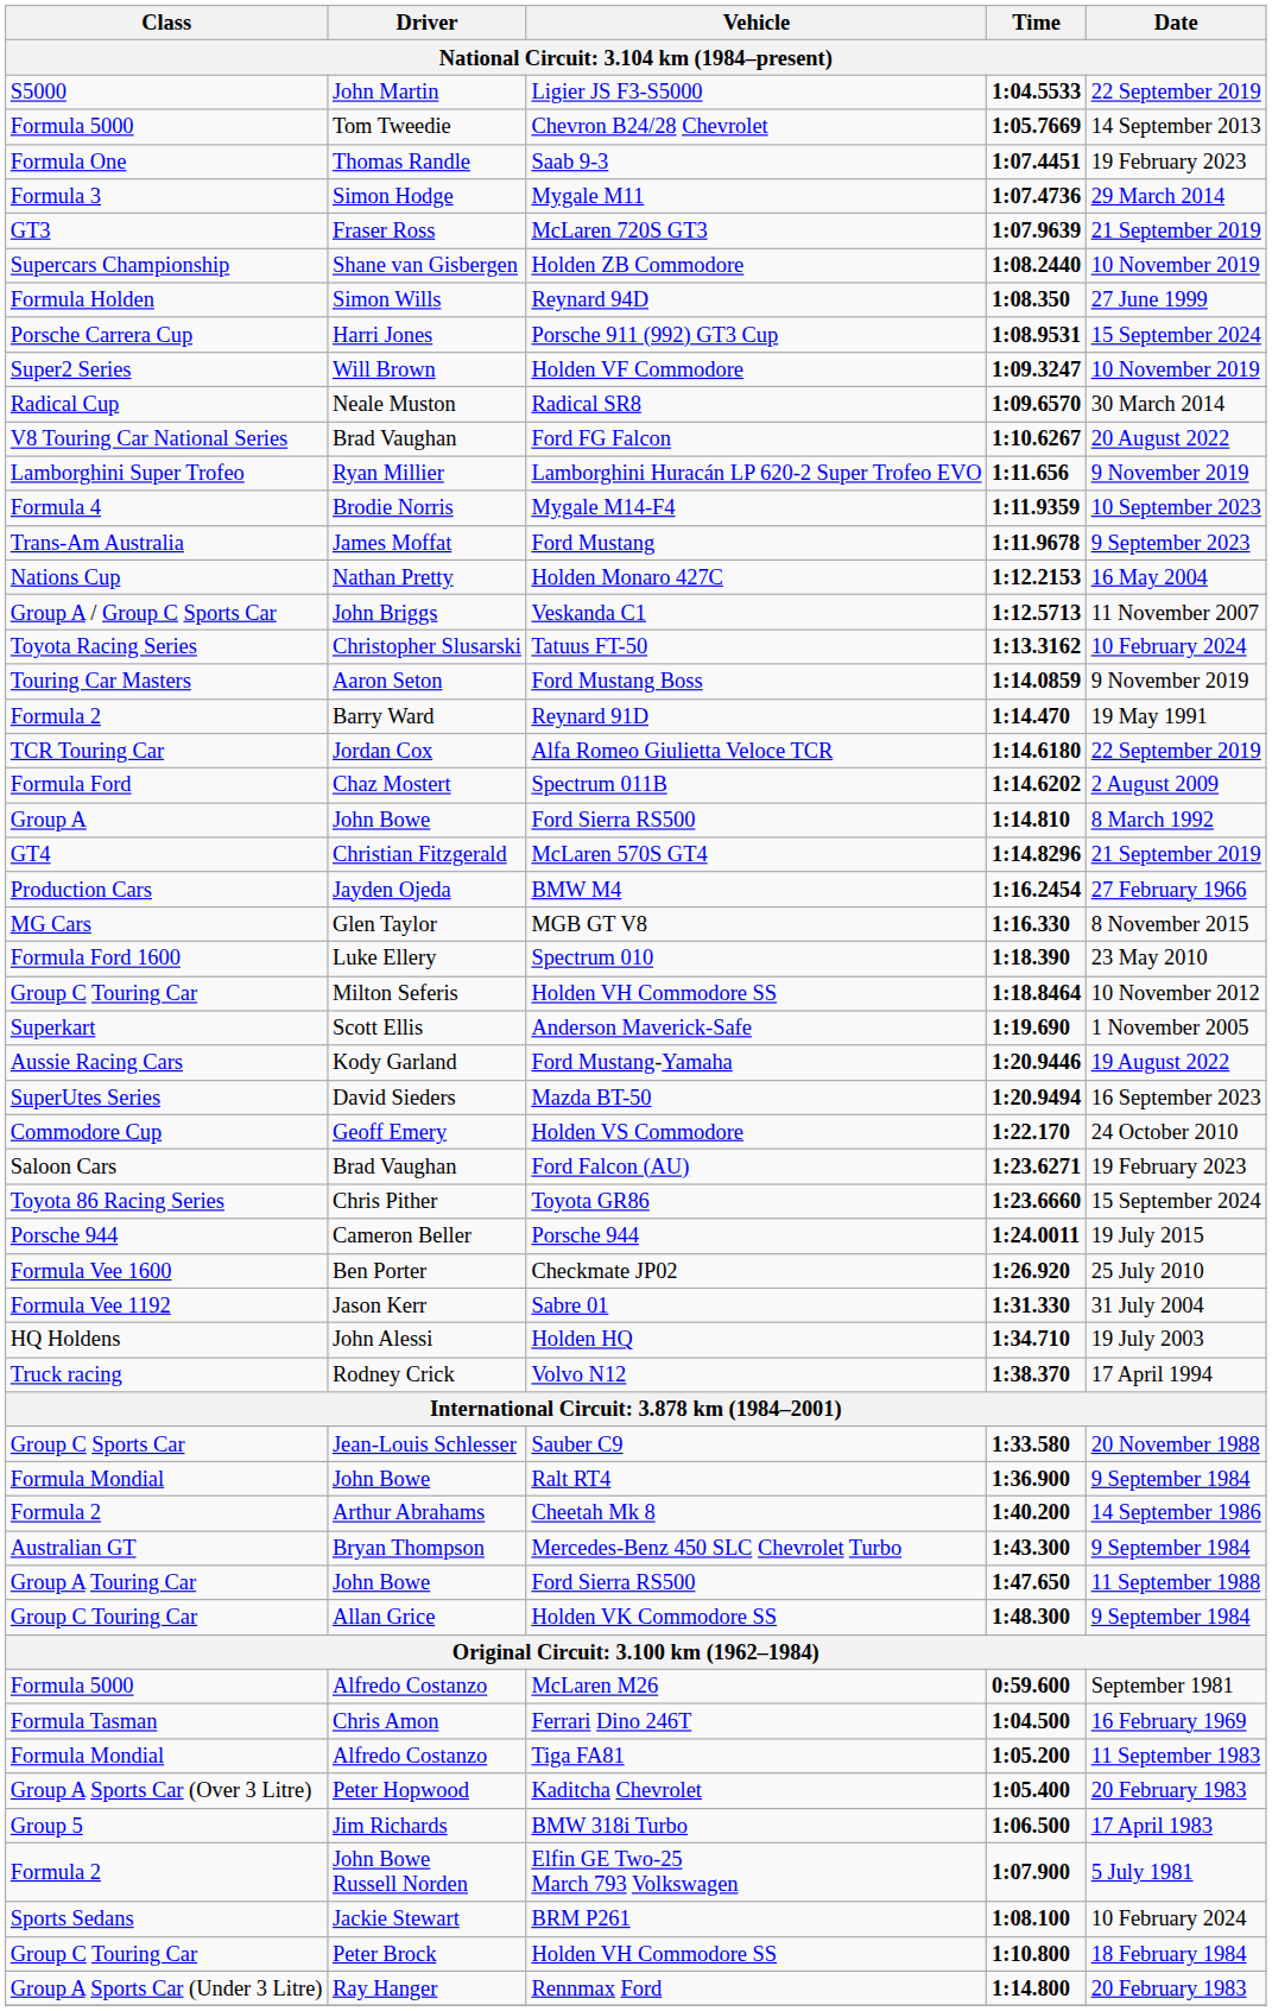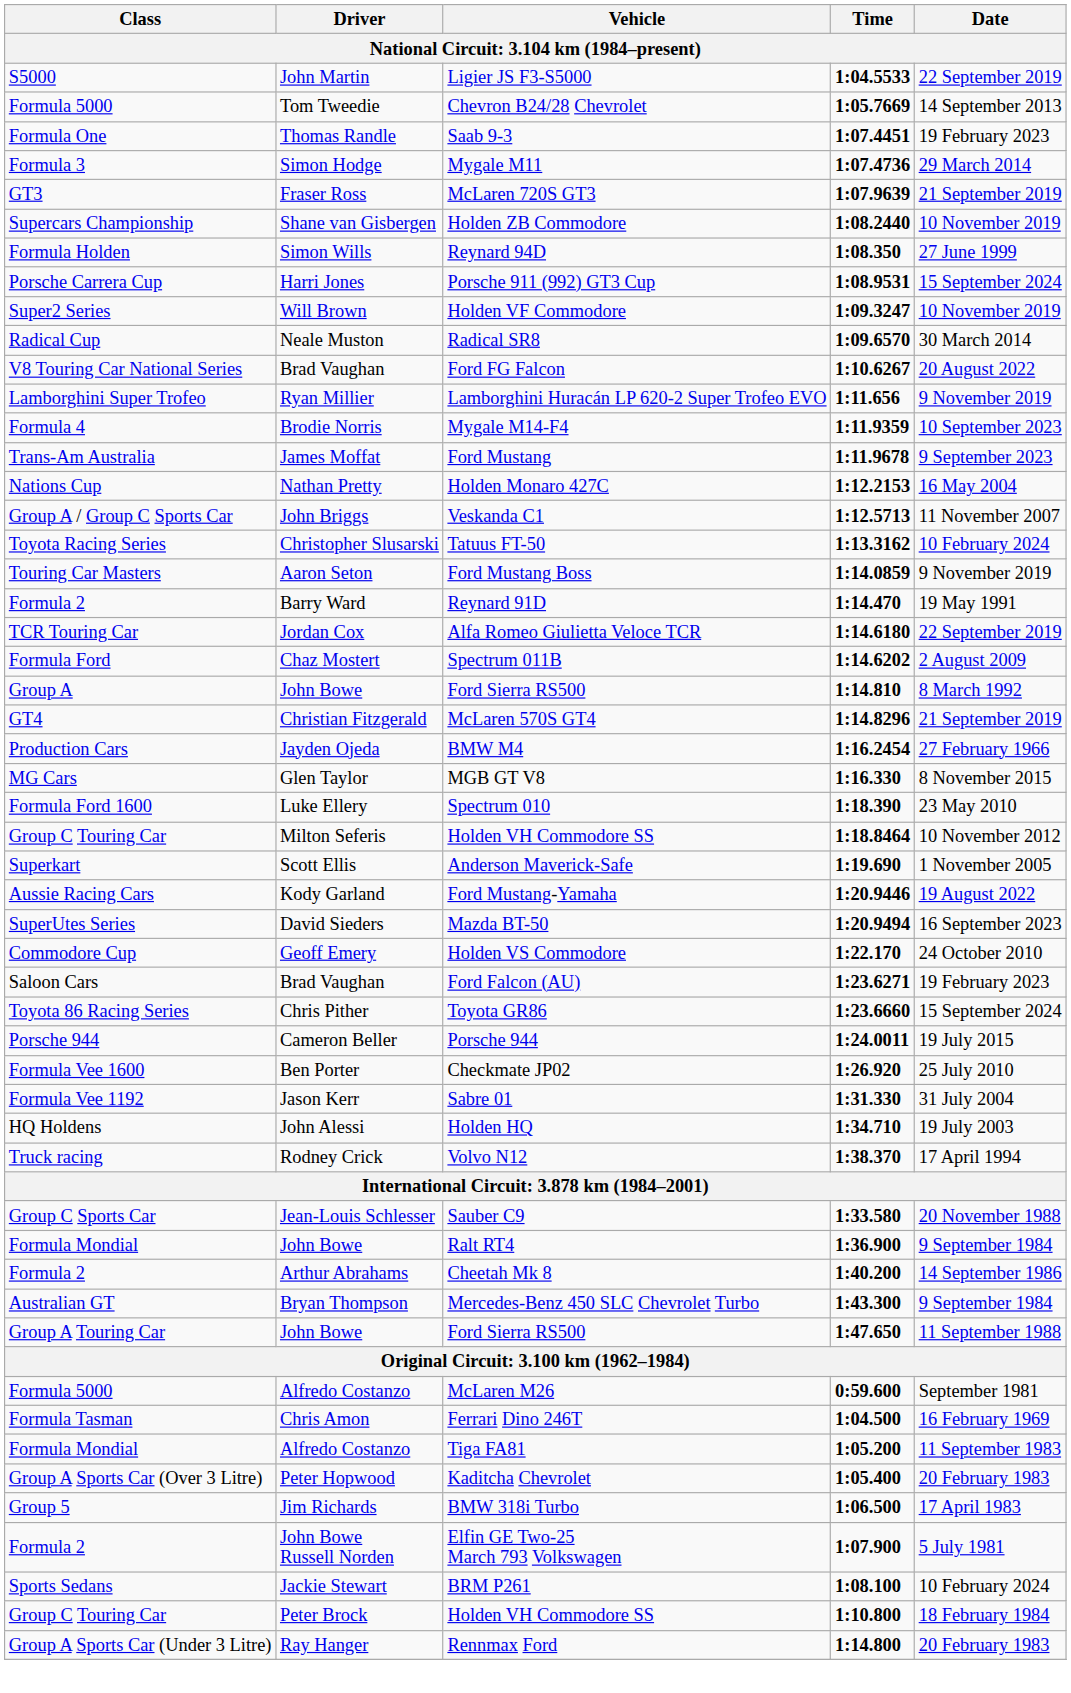 <table class="wikitable">
 <tr>
 <th>Class</th>
 <th>Driver</th>
 <th>Vehicle</th>
 <th>Time</th>
 <th>Date</th>
 </tr>
 <tr>
 <th colspan=5>National Circuit: 3.104 km (1984–present)</th>
 </tr>
 <tr>
 <td><a href='#'>S5000</a></td>
 <td> <a href='#'>John Martin</a></td>
 <td><a href='#'>Ligier JS F3-S5000</a></td>
 <td><strong>1:04.5533</strong></td>
 <td><a href='#'>22 September 2019</a></td>
 </tr>
 <tr>
 <td><a href='#'>Formula 5000</a></td>
 <td> Tom Tweedie</td>
 <td><a href='#'>Chevron B24/28</a> <a href='#'>Chevrolet</a></td>
 <td><strong>1:05.7669</strong></td>
 <td>14 September 2013</td>
 </tr>
 <tr>
 <td><a href='#'>Formula One</a></td>
 <td> <a href='#'>Thomas Randle</a></td>
 <td><a href='#'>Saab 9-3</a></td>
 <td><strong>1:07.4451</strong></td>
 <td>19 February 2023</td>
 </tr>
 <tr>
 <td><a href='#'>Formula 3</a></td>
 <td> <a href='#'>Simon Hodge</a></td>
 <td><a href='#'>Mygale M11</a></td>
 <td><strong>1:07.4736</strong></td>
 <td><a href='#'>29 March 2014</a></td>
 </tr>
 <tr>
 <td><a href='#'>GT3</a></td>
 <td> <a href='#'>Fraser Ross</a></td>
 <td><a href='#'>McLaren 720S GT3</a></td>
 <td><strong>1:07.9639</strong></td>
 <td><a href='#'>21 September 2019</a></td>
 </tr>
 <tr>
 <td><a href='#'>Supercars Championship</a></td>
 <td> <a href='#'>Shane van Gisbergen</a></td>
 <td><a href='#'>Holden ZB Commodore</a></td>
 <td><strong>1:08.2440</strong></td>
 <td><a href='#'>10 November 2019</a></td>
 </tr>
 <tr>
 <td><a href='#'>Formula Holden</a></td>
 <td> <a href='#'>Simon Wills</a></td>
 <td><a href='#'>Reynard 94D</a></td>
 <td><strong>1:08.350</strong></td>
 <td><a href='#'>27 June 1999</a></td>
 </tr>
 <tr>
 <td><a href='#'>Porsche Carrera Cup</a></td>
 <td> <a href='#'>Harri Jones</a></td>
 <td><a href='#'>Porsche 911 (992) GT3 Cup</a></td>
 <td><strong>1:08.9531</strong></td>
 <td><a href='#'>15 September 2024</a></td>
 </tr>
 <tr>
 <td><a href='#'>Super2 Series</a></td>
 <td> <a href='#'>Will Brown</a></td>
 <td><a href='#'>Holden VF Commodore</a></td>
 <td><strong>1:09.3247</strong></td>
 <td><a href='#'>10 November 2019</a></td>
 </tr>
 <tr>
 <td><a href='#'>Radical Cup</a></td>
 <td> Neale Muston</td>
 <td><a href='#'>Radical SR8</a></td>
 <td><strong>1:09.6570</strong></td>
 <td>30 March 2014</td>
 </tr>
 <tr>
 <td><a href='#'>V8 Touring Car National Series</a></td>
 <td> Brad Vaughan</td>
 <td><a href='#'>Ford FG Falcon</a></td>
 <td><strong>1:10.6267</strong></td>
 <td><a href='#'>20 August 2022</a></td>
 </tr>
 <tr>
 <td><a href='#'>Lamborghini Super Trofeo</a></td>
 <td> <a href='#'>Ryan Millier</a></td>
 <td><a href='#'>Lamborghini Huracán LP 620-2 Super Trofeo EVO</a></td>
 <td><strong>1:11.656</strong></td>
 <td><a href='#'>9 November 2019</a></td>
 </tr>
 <tr>
 <td><a href='#'>Formula 4</a></td>
 <td> <a href='#'>Brodie Norris</a></td>
 <td><a href='#'>Mygale M14-F4</a></td>
 <td><strong>1:11.9359</strong></td>
 <td><a href='#'>10 September 2023</a></td>
 </tr>
 <tr>
 <td><a href='#'>Trans-Am Australia</a></td>
 <td> <a href='#'>James Moffat</a></td>
 <td><a href='#'>Ford Mustang</a></td>
 <td><strong>1:11.9678</strong></td>
 <td><a href='#'>9 September 2023</a></td>
 </tr>
 <tr>
 <td><a href='#'>Nations Cup</a></td>
 <td> <a href='#'>Nathan Pretty</a></td>
 <td><a href='#'>Holden Monaro 427C</a></td>
 <td><strong>1:12.2153</strong></td>
 <td><a href='#'>16 May 2004</a></td>
 </tr>
 <tr>
 <td><a href='#'>Group A</a> / <a href='#'>Group C</a> <a href='#'>Sports Car</a></td>
 <td> <a href='#'>John Briggs</a></td>
 <td><a href='#'>Veskanda C1</a></td>
 <td><strong>1:12.5713</strong></td>
 <td>11 November 2007</td>
 </tr>
 <tr>
 <td><a href='#'>Toyota Racing Series</a></td>
 <td> <a href='#'>Christopher Slusarski</a></td>
 <td><a href='#'>Tatuus FT-50</a></td>
 <td><strong>1:13.3162</strong></td>
 <td><a href='#'>10 February 2024</a></td>
 </tr>
 <tr>
 <td><a href='#'>Touring Car Masters</a></td>
 <td> <a href='#'>Aaron Seton</a></td>
 <td><a href='#'>Ford Mustang Boss</a></td>
 <td><strong>1:14.0859</strong></td>
 <td>9 November 2019</td>
 </tr>
 <tr>
 <td><a href='#'>Formula 2</a></td>
 <td> Barry Ward</td>
 <td><a href='#'>Reynard 91D</a></td>
 <td><strong>1:14.470</strong></td>
 <td>19 May 1991</td>
 </tr>
 <tr>
 <td><a href='#'>TCR Touring Car</a></td>
 <td> <a href='#'>Jordan Cox</a></td>
 <td><a href='#'>Alfa Romeo Giulietta Veloce TCR</a></td>
 <td><strong>1:14.6180</strong></td>
 <td><a href='#'>22 September 2019</a></td>
 </tr>
 <tr>
 <td><a href='#'>Formula Ford</a></td>
 <td> <a href='#'>Chaz Mostert</a></td>
 <td><a href='#'>Spectrum 011B</a></td>
 <td><strong>1:14.6202</strong></td>
 <td><a href='#'>2 August 2009</a></td>
 </tr>
 <tr>
 <td><a href='#'>Group A</a></td>
 <td> <a href='#'>John Bowe</a></td>
 <td><a href='#'>Ford Sierra RS500</a></td>
 <td><strong>1:14.810</strong></td>
 <td><a href='#'>8 March 1992</a></td>
 </tr>
 <tr>
 <td><a href='#'>GT4</a></td>
 <td> <a href='#'>Christian Fitzgerald</a></td>
 <td><a href='#'>McLaren 570S GT4</a></td>
 <td><strong>1:14.8296</strong></td>
 <td><a href='#'>21 September 2019</a></td>
 </tr>
 <tr>
 <td><a href='#'>Production Cars</a></td>
 <td> <a href='#'>Jayden Ojeda</a></td>
 <td><a href='#'>BMW M4</a></td>
 <td><strong>1:16.2454</strong></td>
 <td><a href='#'>27 February 1966</a></td>
 </tr>
 <tr>
 <td><a href='#'>MG Cars</a></td>
 <td> Glen Taylor</td>
 <td>MGB GT V8</td>
 <td><strong>1:16.330</strong></td>
 <td>8 November 2015</td>
 </tr>
 <tr>
 <td><a href='#'>Formula Ford 1600</a></td>
 <td> Luke Ellery</td>
 <td><a href='#'>Spectrum 010</a></td>
 <td><strong>1:18.390</strong></td>
 <td>23 May 2010</td>
 </tr>
 <tr>
 <td><a href='#'>Group C</a> <a href='#'>Touring Car</a></td>
 <td> Milton Seferis</td>
 <td><a href='#'>Holden VH Commodore SS</a></td>
 <td><strong>1:18.8464</strong></td>
 <td>10 November 2012</td>
 </tr>
 <tr>
 <td><a href='#'>Superkart</a></td>
 <td> Scott Ellis</td>
 <td><a href='#'>Anderson Maverick-Safe</a></td>
 <td><strong>1:19.690</strong></td>
 <td>1 November 2005</td>
 </tr>
 <tr>
 <td><a href='#'>Aussie Racing Cars</a></td>
 <td> Kody Garland</td>
 <td><a href='#'>Ford Mustang</a>-<a href='#'>Yamaha</a></td>
 <td><strong>1:20.9446</strong></td>
 <td><a href='#'>19 August 2022</a></td>
 </tr>
 <tr>
 <td><a href='#'>SuperUtes Series</a></td>
 <td> David Sieders</td>
 <td><a href='#'>Mazda BT-50</a></td>
 <td><strong>1:20.9494</strong></td>
 <td>16 September 2023</td>
 </tr>
 <tr>
 <td><a href='#'>Commodore Cup</a></td>
 <td> <a href='#'>Geoff Emery</a></td>
 <td><a href='#'>Holden VS Commodore</a></td>
 <td><strong>1:22.170</strong></td>
 <td>24 October 2010</td>
 </tr>
 <tr>
 <td>Saloon Cars</td>
 <td> Brad Vaughan</td>
 <td><a href='#'>Ford Falcon (AU)</a></td>
 <td><strong>1:23.6271</strong></td>
 <td>19 February 2023</td>
 </tr>
 <tr>
 <td><a href='#'>Toyota 86 Racing Series</a></td>
 <td> Chris Pither</td>
 <td><a href='#'>Toyota GR86</a></td>
 <td><strong>1:23.6660</strong></td>
 <td>15 September 2024</td>
 </tr>
 <tr>
 <td><a href='#'>Porsche 944</a></td>
 <td> Cameron Beller</td>
 <td><a href='#'>Porsche 944</a></td>
 <td><strong>1:24.0011</strong></td>
 <td>19 July 2015</td>
 </tr>
 <tr>
 <td><a href='#'>Formula Vee 1600</a></td>
 <td> Ben Porter</td>
 <td>Checkmate JP02</td>
 <td><strong>1:26.920</strong></td>
 <td>25 July 2010</td>
 </tr>
 <tr>
 <td><a href='#'>Formula Vee 1192</a></td>
 <td> Jason Kerr</td>
 <td><a href='#'>Sabre 01</a></td>
 <td><strong>1:31.330</strong></td>
 <td>31 July 2004</td>
 </tr>
 <tr>
 <td>HQ Holdens</td>
 <td> John Alessi</td>
 <td><a href='#'>Holden HQ</a></td>
 <td><strong>1:34.710</strong></td>
 <td>19 July 2003</td>
 </tr>
 <tr>
 <td><a href='#'>Truck racing</a></td>
 <td> Rodney Crick</td>
 <td><a href='#'>Volvo N12</a></td>
 <td><strong>1:38.370</strong></td>
 <td>17 April 1994</td>
 </tr>
 <tr>
 <th colspan=5>International Circuit: 3.878 km (1984–2001)</th>
 </tr>
 <tr>
 <td><a href='#'>Group C</a> <a href='#'>Sports Car</a></td>
 <td> <a href='#'>Jean-Louis Schlesser</a></td>
 <td><a href='#'>Sauber C9</a></td>
 <td><strong>1:33.580</strong></td>
 <td><a href='#'>20 November 1988</a></td>
 </tr>
 <tr>
 <td><a href='#'>Formula Mondial</a></td>
 <td> <a href='#'>John Bowe</a></td>
 <td><a href='#'>Ralt RT4</a></td>
 <td><strong>1:36.900</strong></td>
 <td><a href='#'>9 September 1984</a></td>
 </tr>
 <tr>
 <td><a href='#'>Formula 2</a></td>
 <td> <a href='#'>Arthur Abrahams</a></td>
 <td><a href='#'>Cheetah Mk 8</a></td>
 <td><strong>1:40.200</strong></td>
 <td><a href='#'>14 September 1986</a></td>
 </tr>
 <tr>
 <td><a href='#'>Australian GT</a></td>
 <td> <a href='#'>Bryan Thompson</a></td>
 <td><a href='#'>Mercedes-Benz 450 SLC</a> <a href='#'>Chevrolet</a> <a href='#'>Turbo</a></td>
 <td><strong>1:43.300</strong></td>
 <td><a href='#'>9 September 1984</a></td>
 </tr>
 <tr>
 <td><a href='#'>Group A</a> <a href='#'>Touring Car</a></td>
 <td> <a href='#'>John Bowe</a></td>
 <td><a href='#'>Ford Sierra RS500</a></td>
 <td><strong>1:47.650</strong></td>
 <td><a href='#'>11 September 1988</a></td>
 </tr>
 <tr>
-<td><a href='#'>Group C Touring Car</a></td>
-<td> <a href='#'>Allan Grice</a></td>
-<td><a href='#'>Holden VK Commodore SS</a></td>
-<td><strong>1:48.300</strong></td>
-<td><a href='#'>9 September 1984</a></td>
-</tr>
-<tr>
 <th colspan=5>Original Circuit: 3.100 km (1962–1984)</th>
 </tr>
 <tr>
 <td><a href='#'>Formula 5000</a></td>
 <td> <a href='#'>Alfredo Costanzo</a></td>
 <td><a href='#'>McLaren M26</a></td>
 <td><strong>0:59.600</strong></td>
 <td>September 1981</td>
 </tr>
 <tr>
 <td><a href='#'>Formula Tasman</a></td>
 <td> <a href='#'>Chris Amon</a></td>
 <td><a href='#'>Ferrari</a> <a href='#'>Dino 246T</a></td>
 <td><strong>1:04.500</strong></td>
 <td><a href='#'>16 February 1969</a></td>
 </tr>
 <tr>
 <td><a href='#'>Formula Mondial</a></td>
 <td> <a href='#'>Alfredo Costanzo</a></td>
 <td><a href='#'>Tiga FA81</a></td>
 <td><strong>1:05.200</strong></td>
 <td><a href='#'>11 September 1983</a></td>
 </tr>
 <tr>
 <td><a href='#'>Group A</a> <a href='#'>Sports Car</a> (Over 3 Litre)</td>
 <td> <a href='#'>Peter Hopwood</a></td>
 <td><a href='#'>Kaditcha</a> <a href='#'>Chevrolet</a></td>
 <td><strong>1:05.400</strong></td>
 <td><a href='#'>20 February 1983</a></td>
 </tr>
 <tr>
 <td><a href='#'>Group 5</a></td>
 <td> <a href='#'>Jim Richards</a></td>
 <td><a href='#'>BMW 318i Turbo</a></td>
 <td><strong>1:06.500</strong></td>
 <td><a href='#'>17 April 1983</a></td>
 </tr>
 <tr>
 <td><a href='#'>Formula 2</a></td>
 <td> <a href='#'>John Bowe</a><br> <a href='#'>Russell Norden</a></td>
 <td><a href='#'>Elfin GE Two-25</a><br><a href='#'>March 793</a> <a href='#'>Volkswagen</a></td>
 <td><strong>1:07.900</strong></td>
 <td><a href='#'>5 July 1981</a></td>
 </tr>
 <tr>
 <td><a href='#'>Sports Sedans</a></td>
 <td> <a href='#'>Jackie Stewart</a></td>
 <td><a href='#'>BRM P261</a></td>
 <td><strong>1:08.100</strong></td>
 <td>10 February 2024</td>
 </tr>
 <tr>
 <td><a href='#'>Group C</a> <a href='#'>Touring Car</a></td>
 <td> <a href='#'>Peter Brock</a></td>
 <td><a href='#'>Holden VH Commodore SS</a></td>
 <td><strong>1:10.800</strong></td>
 <td><a href='#'>18 February 1984</a></td>
 </tr>
 <tr>
 <td><a href='#'>Group A</a> <a href='#'>Sports Car</a> (Under 3 Litre)</td>
 <td> <a href='#'>Ray Hanger</a></td>
 <td><a href='#'>Rennmax</a> <a href='#'>Ford</a></td>
 <td><strong>1:14.800</strong></td>
 <td><a href='#'>20 February 1983</a></td>
 </tr>
 <tr>
 </tr>
 </table>
